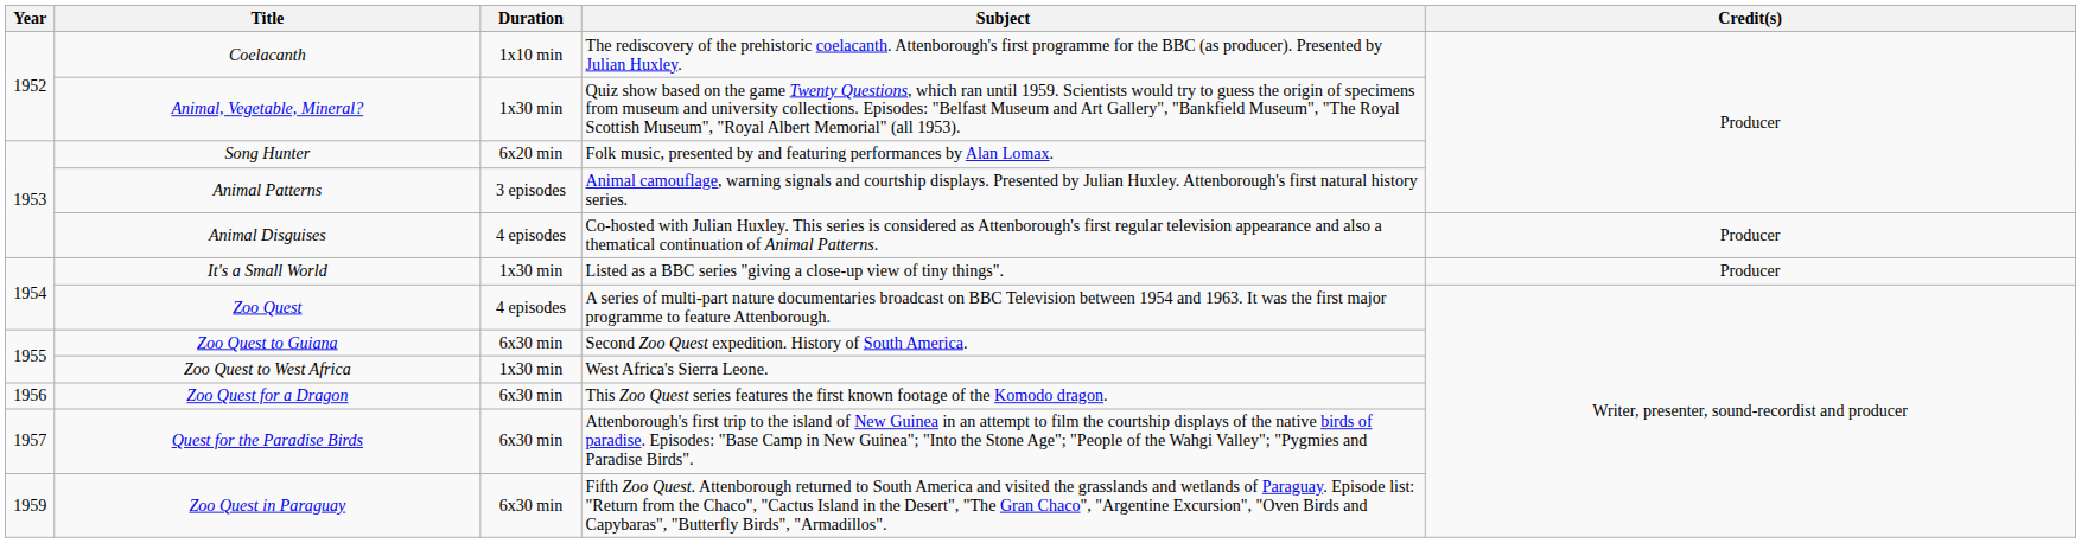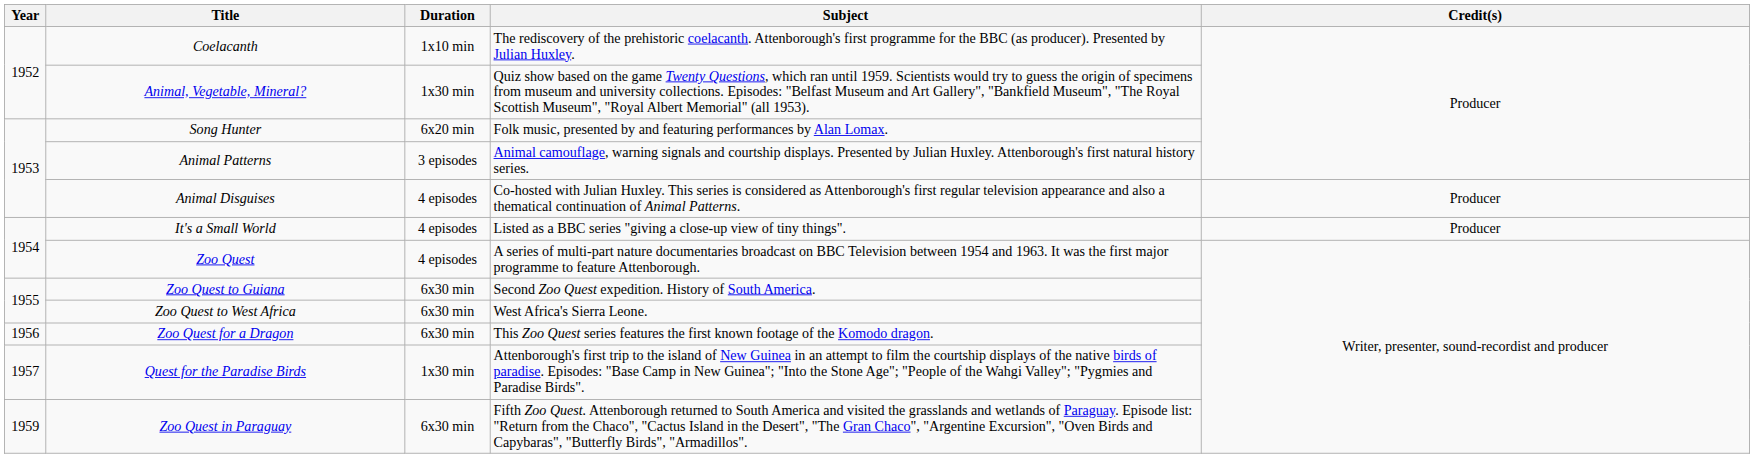 <table class="wikitable" style="text-align:center" width="100%">
 <tr>
 <th width="40">Year</th>
 <th width="400">Title</th>
 <th width="90">Duration</th>
 <th width="800">Subject</th>
 <th>Credit(s)</th>
 </tr>
 <tr>
 <td rowspan="2">1952</td>
 <td><em>Coelacanth</em></td>
 <td>1x10 min</td>
 <td align="left">The rediscovery of the prehistoric <a href='#'>coelacanth</a>. Attenborough's first programme for the BBC (as producer). Presented by <a href='#'>Julian Huxley</a>.</td>
 <td rowspan="4">Producer</td>
 </tr>
 <tr>
 <td><em><a href='#'>Animal, Vegetable, Mineral?</a></em></td>
 <td>1x30 min</td>
 <td align="left">Quiz show based on the game <em><a href='#'>Twenty Questions</a></em>, which ran until 1959. Scientists would try to guess the origin of specimens from museum and university collections. Episodes: "Belfast Museum and Art Gallery", "Bankfield Museum", "The Royal Scottish Museum", "Royal Albert Memorial" (all 1953).</td>
 </tr>
 <tr>
 <td rowspan="3">1953</td>
 <td><em>Song Hunter</em></td>
 <td>6x20 min</td>
 <td align="left">Folk music, presented by and featuring performances by <a href='#'>Alan Lomax</a>.</td>
 </tr>
 <tr>
 <td><em>Animal Patterns</em></td>
 <td>3 episodes</td>
 <td align="left"><a href='#'>Animal camouflage</a>, warning signals and courtship displays. Presented by Julian Huxley. Attenborough's first natural history series.</td>
 </tr>
 <tr>
 <td><em>Animal Disguises</em></td>
 <td>4 episodes</td>
 <td align="left">Co-hosted with Julian Huxley. This series is considered as Attenborough's first regular television appearance and also a thematical continuation of <em>Animal Patterns</em>.</td>
 <td>Producer</td>
 </tr>
 <tr>
 <td rowspan="2">1954</td>
 <td><em>It's a Small World</em></td>
-<td>1x30 min</td>
+<td>4 episodes</td>
 <td align="left">Listed as a BBC series "giving a close-up view of tiny things".</td>
 <td>Producer</td>
 </tr>
 <tr>
 <td><em><a href='#'>Zoo Quest</a></em></td>
 <td>4 episodes</td>
 <td align="left">A series of multi-part nature documentaries broadcast on BBC Television between 1954 and 1963. It was the first major programme to feature Attenborough.</td>
 <td rowspan="6">Writer, presenter, sound-recordist and producer</td>
 </tr>
 <tr>
 <td rowspan="2">1955</td>
 <td><em><a href='#'>Zoo Quest to Guiana</a></em></td>
 <td>6x30 min</td>
 <td align="left">Second <em>Zoo Quest</em> expedition. History of <a href='#'>South America</a>.</td>
 </tr>
 <tr>
 <td><em>Zoo Quest to West Africa</em></td>
-<td>1x30 min</td>
+<td>6x30 min</td>
 <td align="left">West Africa's Sierra Leone.</td>
 </tr>
 <tr>
 <td>1956</td>
 <td><em><a href='#'>Zoo Quest for a Dragon</a></em></td>
 <td>6x30 min</td>
 <td align="left">This <em>Zoo Quest</em> series features the first known footage of the <a href='#'>Komodo dragon</a>.</td>
 </tr>
 <tr>
 <td>1957</td>
 <td><em><a href='#'>Quest for the Paradise Birds</a></em></td>
-<td>6x30 min</td>
+<td>1x30 min</td>
 <td align="left">Attenborough's first trip to the island of <a href='#'>New Guinea</a> in an attempt to film the courtship displays of the native <a href='#'>birds of paradise</a>. Episodes: "Base Camp in New Guinea"; "Into the Stone Age"; "People of the Wahgi Valley"; "Pygmies and Paradise Birds".</td>
 </tr>
 <tr>
 <td>1959</td>
 <td><em><a href='#'>Zoo Quest in Paraguay</a></em></td>
 <td>6x30 min</td>
 <td align="left">Fifth <em>Zoo Quest.</em> Attenborough returned to South America and visited the grasslands and wetlands of <a href='#'>Paraguay</a>. Episode list: "Return from the Chaco", "Cactus Island in the Desert", "The <a href='#'>Gran Chaco</a>", "Argentine Excursion", "Oven Birds and Capybaras", "Butterfly Birds", "Armadillos".</td>
 </tr>
 </table>
